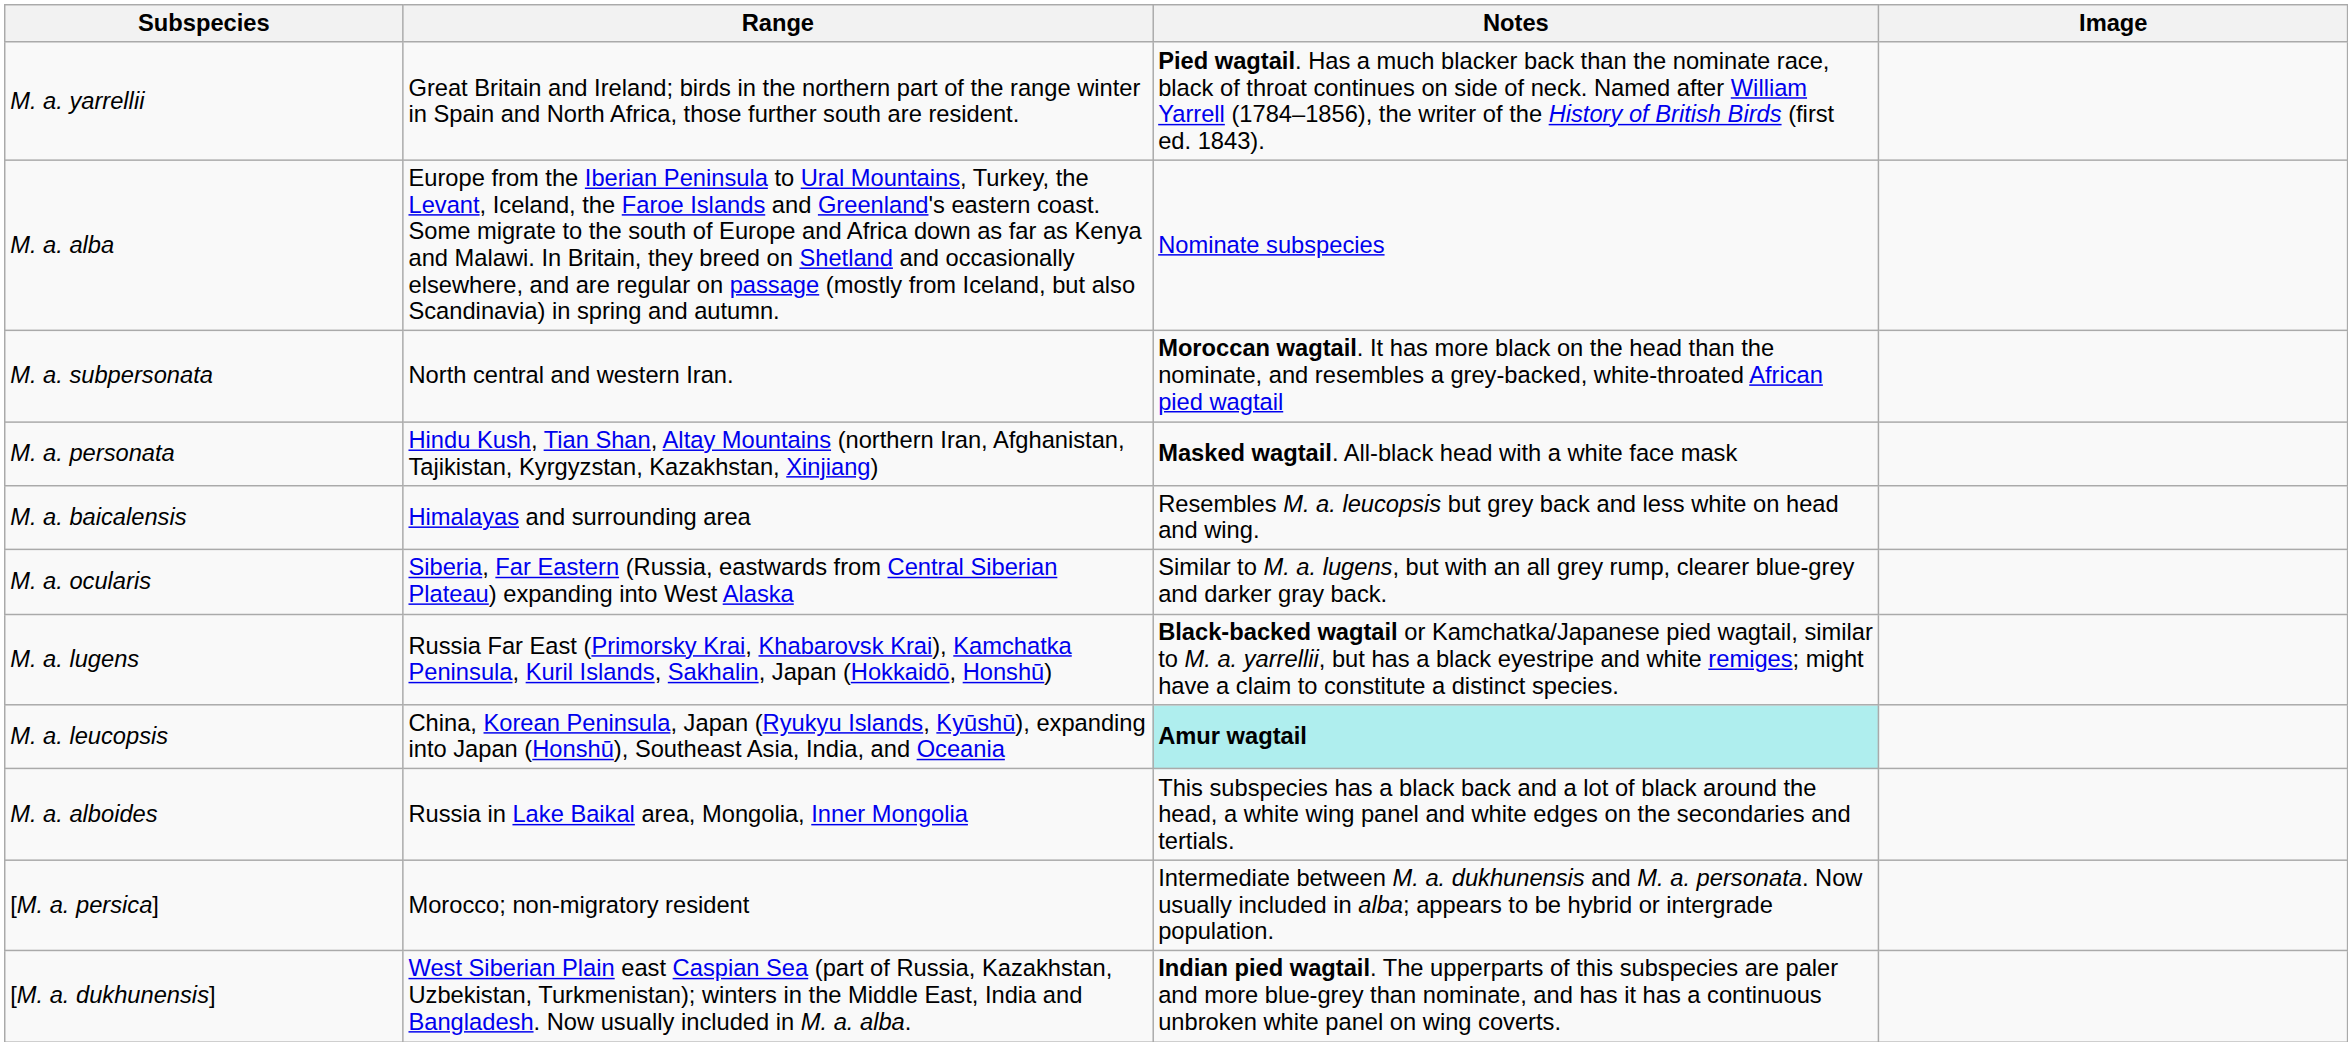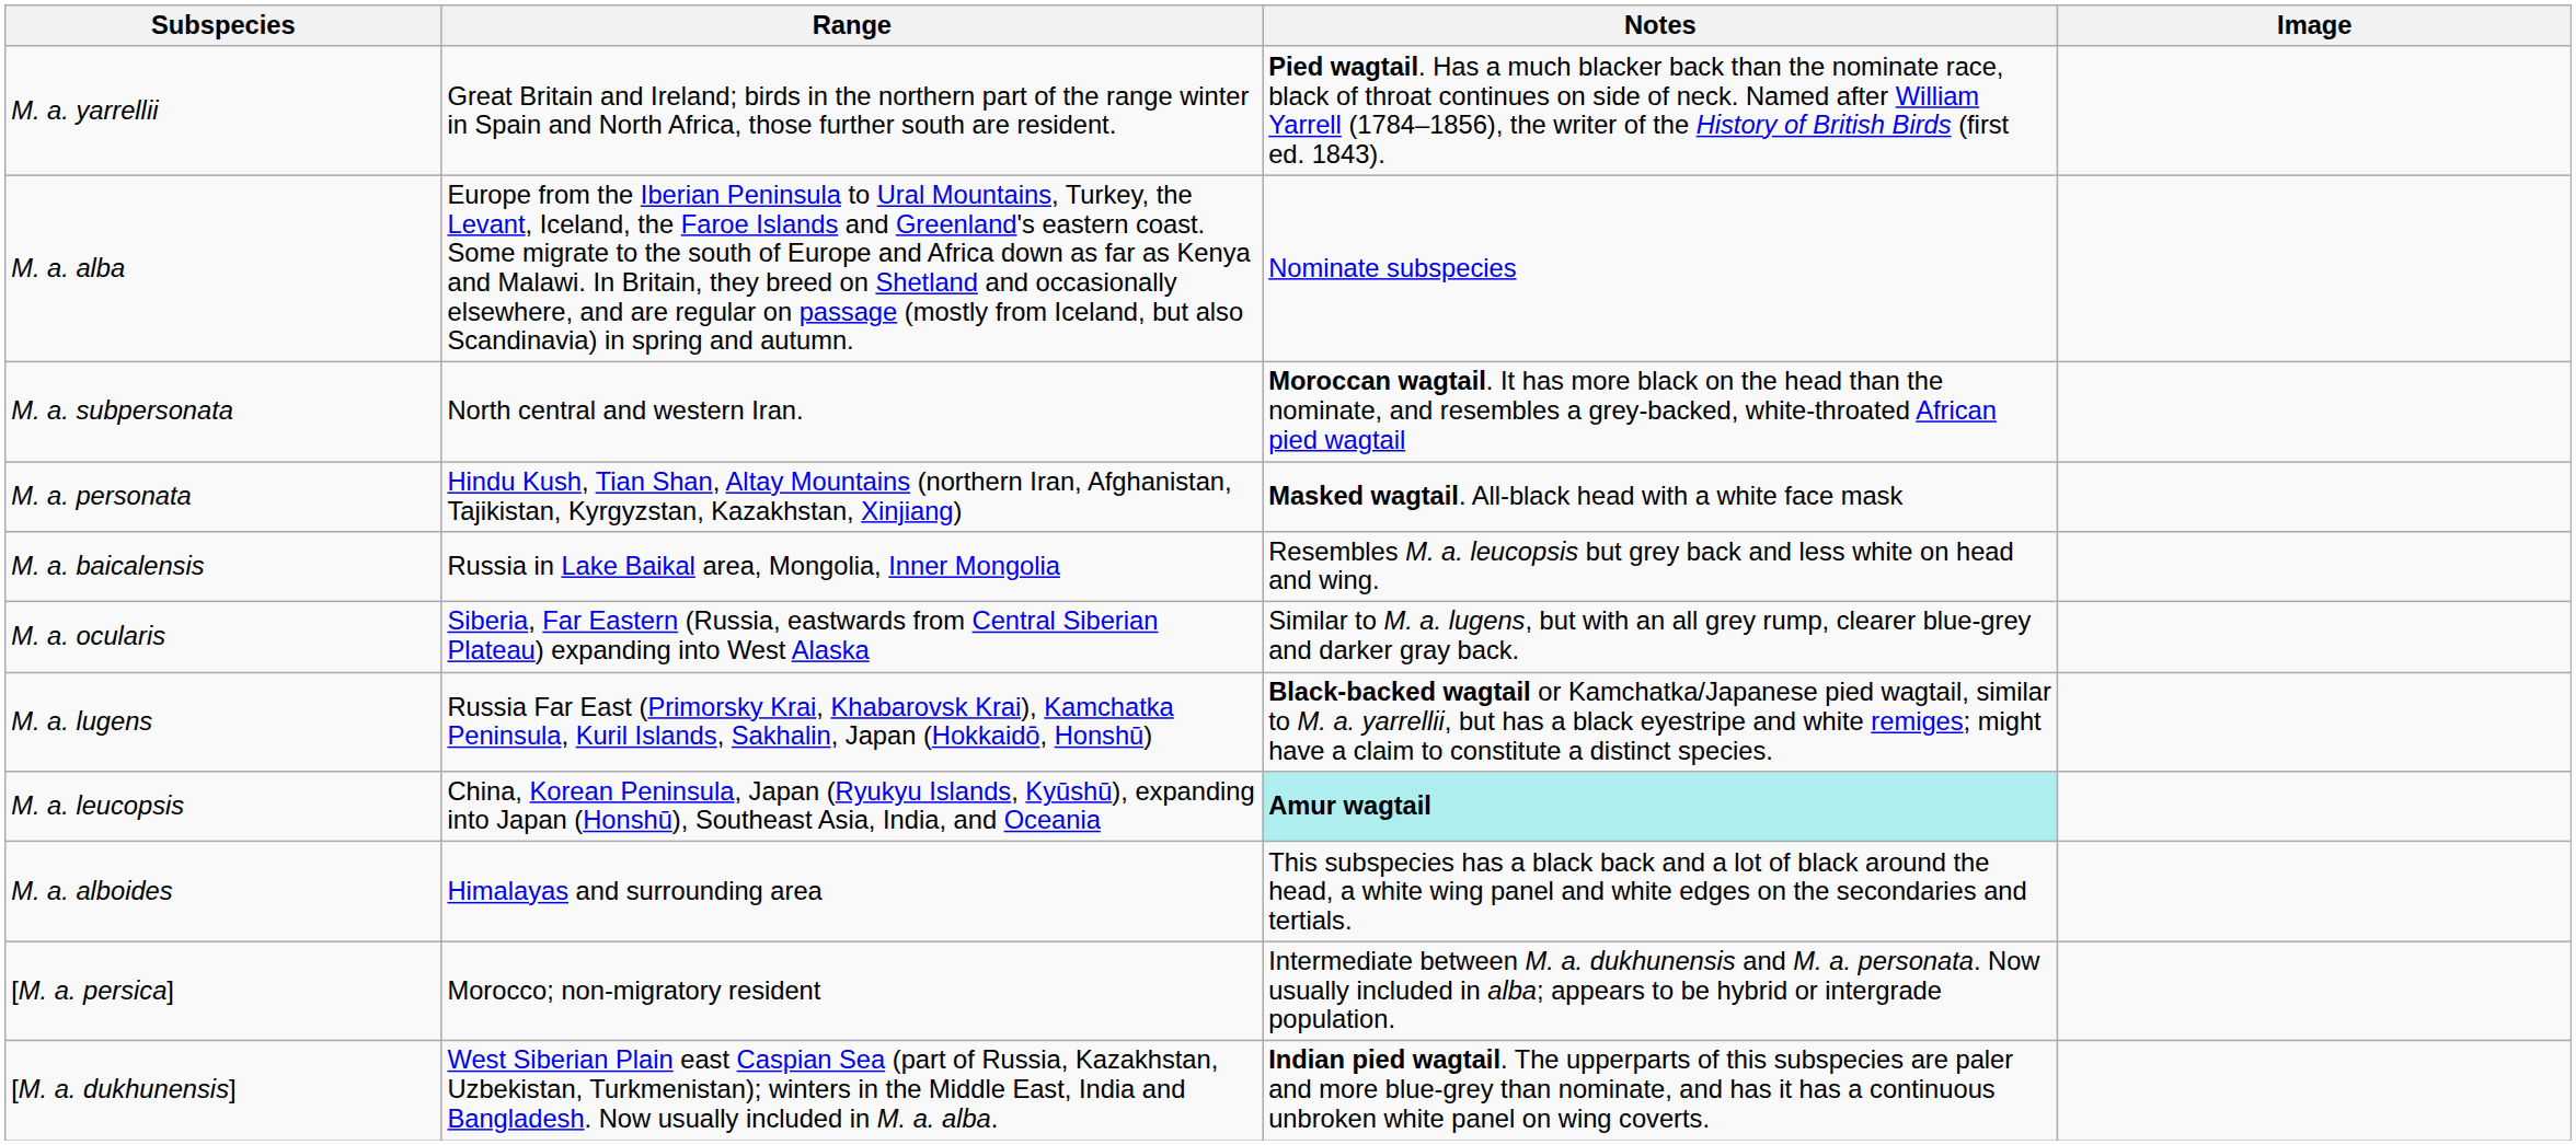 <table width=100% class="wikitable">
 <tr>
 <th width=17%>Subspecies</th>
 <th width=32%>Range</th>
 <th width=31%>Notes</th>
 <th width = 20%>Image</th>
 </tr>
 <tr>
 <td><em>M. a. yarrellii</em></td>
 <td>Great Britain and Ireland; birds in the northern part of the range winter in Spain and North Africa, those further south are resident.</td>
 <td><strong>Pied wagtail</strong>. Has a much blacker back than the nominate race, black of throat continues on side of neck. Named after <a href='#'>William Yarrell</a> (1784–1856), the writer of the <em><a href='#'>History of British Birds</a></em> (first ed. 1843).</td>
 <td></td>
 </tr>
 <tr>
 <td><em>M. a. alba</em></td>
 <td>Europe from the <a href='#'>Iberian Peninsula</a> to <a href='#'>Ural Mountains</a>, Turkey, the <a href='#'>Levant</a>, Iceland, the <a href='#'>Faroe Islands</a> and <a href='#'>Greenland</a>'s eastern coast. Some migrate to the south of Europe and Africa down as far as Kenya and Malawi. In Britain, they breed on <a href='#'>Shetland</a> and occasionally elsewhere, and are regular on <a href='#'>passage</a> (mostly from Iceland, but also Scandinavia) in spring and autumn.</td>
 <td><a href='#'>Nominate subspecies</a></td>
 <td></td>
 </tr>
 <tr>
 <td><em>M. a. subpersonata</em></td>
 <td>North central and western Iran.</td>
 <td><strong>Moroccan wagtail</strong>. It has more black on the head than the nominate, and resembles a grey-backed, white-throated <a href='#'>African pied wagtail</a></td>
 <td></td>
 </tr>
 <tr>
 <td><em>M. a. personata</em></td>
 <td><a href='#'>Hindu Kush</a>, <a href='#'>Tian Shan</a>, <a href='#'>Altay Mountains</a> (northern Iran, Afghanistan, Tajikistan, Kyrgyzstan, Kazakhstan, <a href='#'>Xinjiang</a>)</td>
 <td><strong>Masked wagtail</strong>. All-black head with a white face mask</td>
 <td></td>
 </tr>
 <tr>
 <td><em>M. a. baicalensis</em></td>
-<td><a href='#'>Himalayas</a> and surrounding area</td>
+<td>Russia in <a href='#'>Lake Baikal</a> area, Mongolia, <a href='#'>Inner Mongolia</a></td>
 <td>Resembles <em>M. a. leucopsis</em> but grey back and less white on head and wing.</td>
 <td></td>
 </tr>
 <tr>
 <td><em>M. a. ocularis</em></td>
 <td><a href='#'>Siberia</a>, <a href='#'>Far Eastern</a> (Russia, eastwards from <a href='#'>Central Siberian Plateau</a>) expanding into West <a href='#'>Alaska</a></td>
 <td>Similar to <em>M. a. lugens</em>, but with an all grey rump, clearer blue-grey and darker gray back.</td>
 </tr>
 <tr>
 <td><em>M. a. lugens</em></td>
 <td>Russia Far East (<a href='#'>Primorsky Krai</a>, <a href='#'>Khabarovsk Krai</a>), <a href='#'>Kamchatka Peninsula</a>, <a href='#'>Kuril Islands</a>, <a href='#'>Sakhalin</a>, Japan (<a href='#'>Hokkaidō</a>, <a href='#'>Honshū</a>)</td>
 <td><strong>Black-backed wagtail</strong> or Kamchatka/Japanese pied wagtail, similar to <em>M. a. yarrellii</em>, but has a black eyestripe and white <a href='#'>remiges</a>; might have a claim to constitute a distinct species.</td>
 <td></td>
 </tr>
 <tr>
 <td><em>M. a. leucopsis</em></td>
 <td>China, <a href='#'>Korean Peninsula</a>, Japan (<a href='#'>Ryukyu Islands</a>, <a href='#'>Kyūshū</a>), expanding into Japan (<a href='#'>Honshū</a>), Southeast Asia, India, and <a href='#'>Oceania</a></td>
 <td style="background: paleturquoise;"><strong>Amur wagtail</strong></td>
 <td></td>
 </tr>
 <tr>
 <td><em>M. a. alboides</em></td>
-<td>Russia in <a href='#'>Lake Baikal</a> area, Mongolia, <a href='#'>Inner Mongolia</a></td>
+<td><a href='#'>Himalayas</a> and surrounding area</td>
 <td>This subspecies has a black back and a lot of black around the head, a white wing panel and white edges on the secondaries and tertials.</td>
 <td></td>
 </tr>
 <tr>
 <td>[<em>M. a. persica</em>]</td>
 <td>Morocco; non-migratory resident</td>
 <td>Intermediate between <em>M. a. dukhunensis</em> and <em>M. a. personata</em>. Now usually included in <em>alba</em>; appears to be hybrid or intergrade population.</td>
 <td></td>
 </tr>
 <tr>
 <td>[<em>M. a. dukhunensis</em>]</td>
 <td><a href='#'>West Siberian Plain</a> east <a href='#'>Caspian Sea</a> (part of Russia, Kazakhstan, Uzbekistan, Turkmenistan); winters in the Middle East, India and <a href='#'>Bangladesh</a>. Now usually included in <em>M. a. alba</em>.</td>
 <td><strong>Indian pied wagtail</strong>. The upperparts of this subspecies are paler and more blue-grey than nominate, and has it has a continuous unbroken white panel on wing coverts.</td>
 <td></td>
 </tr>
 </table>
